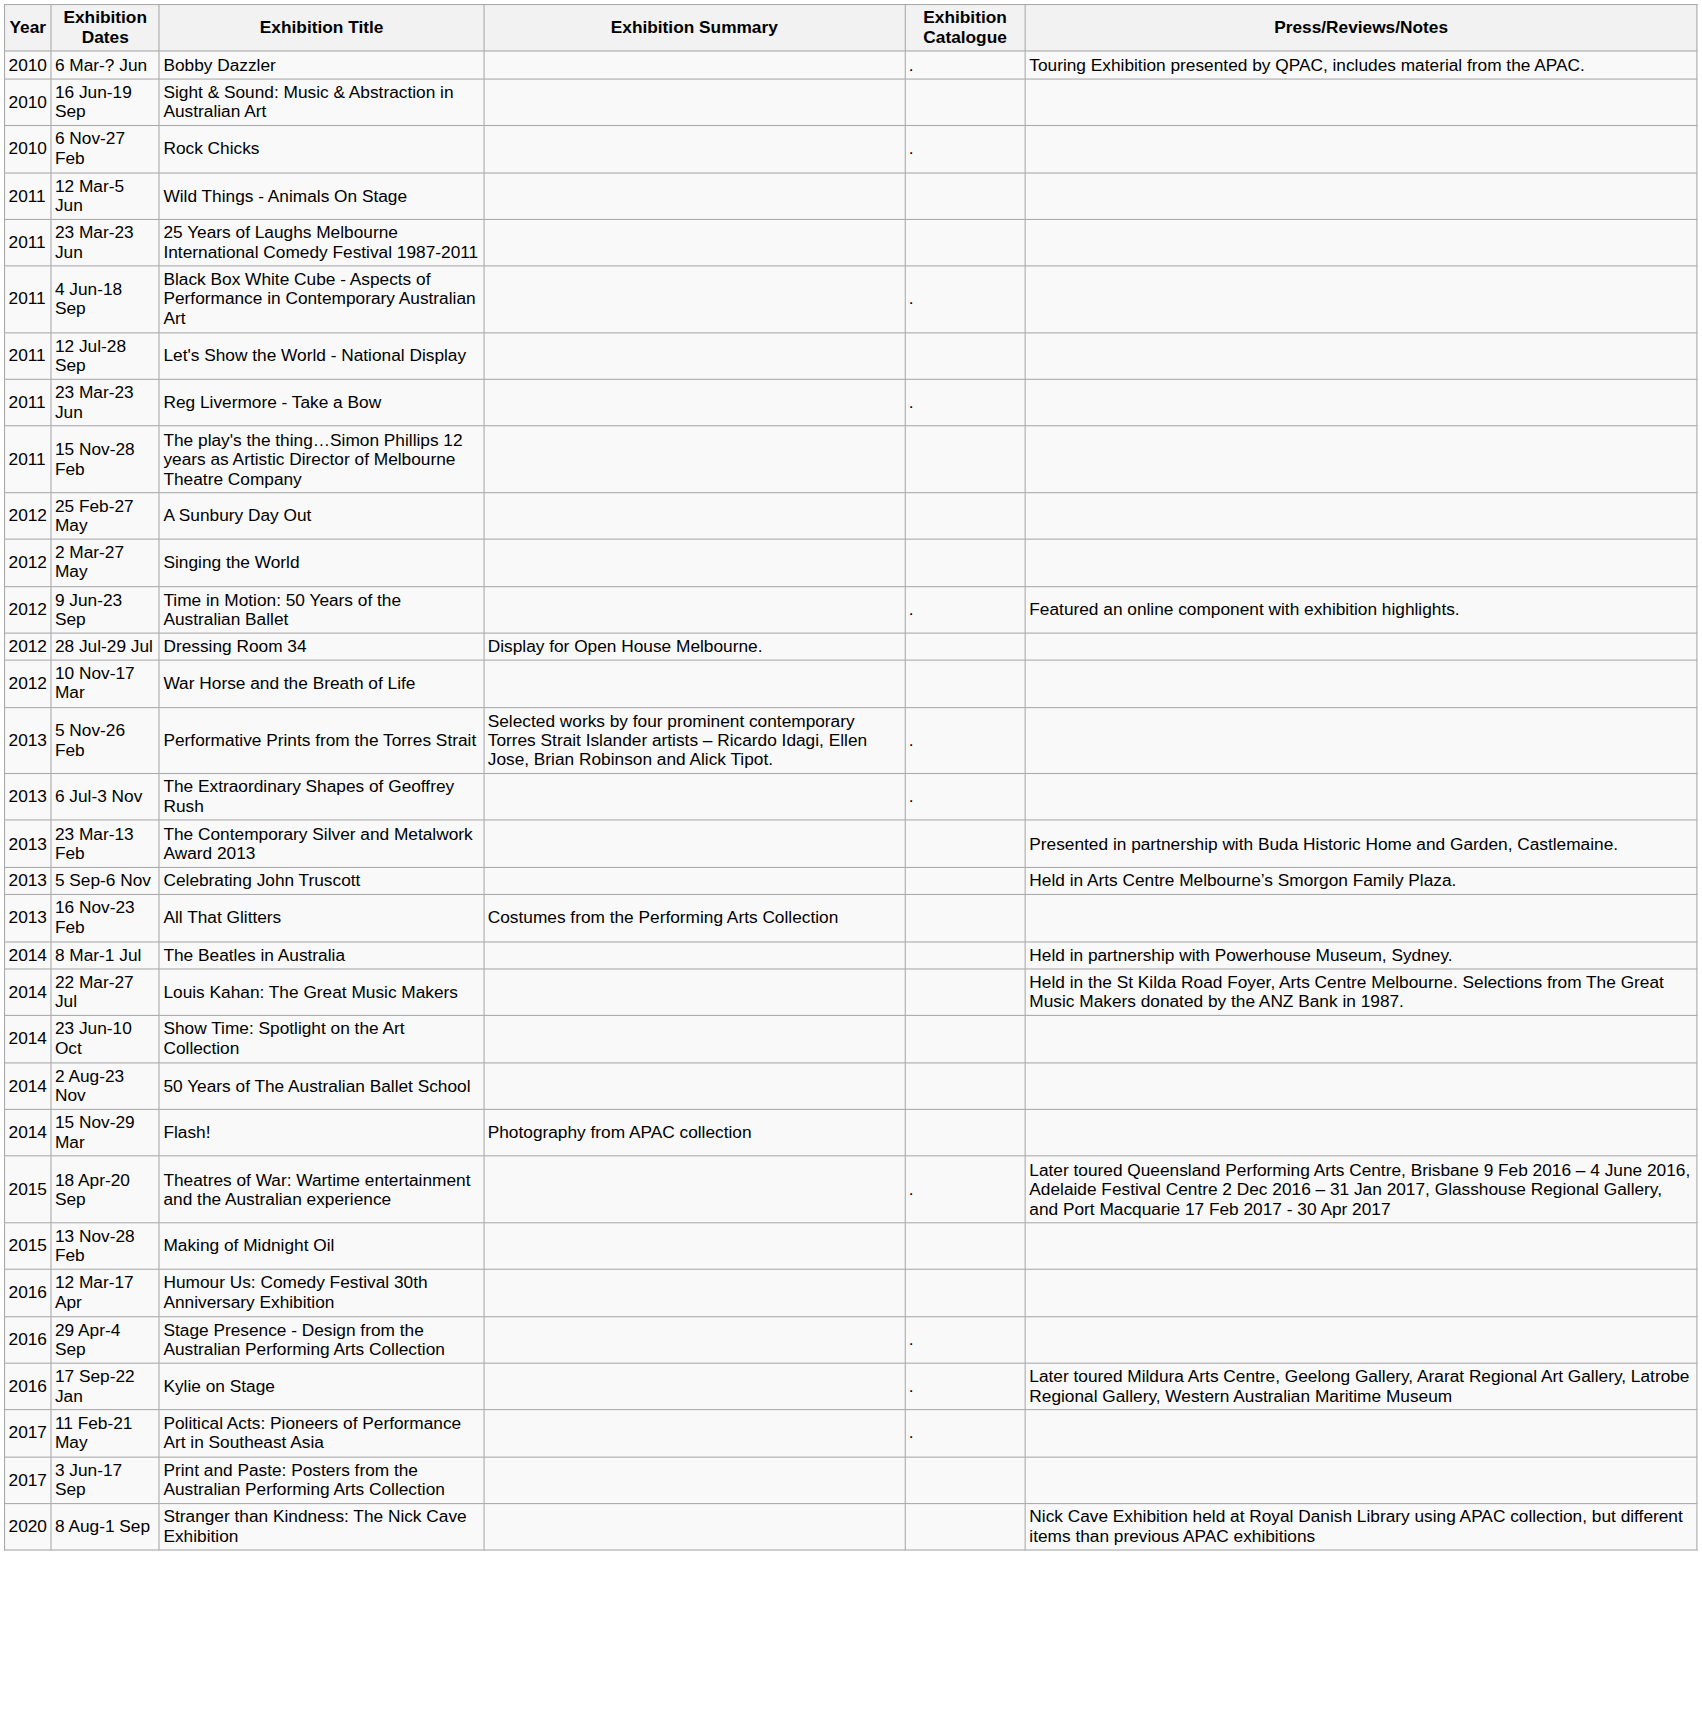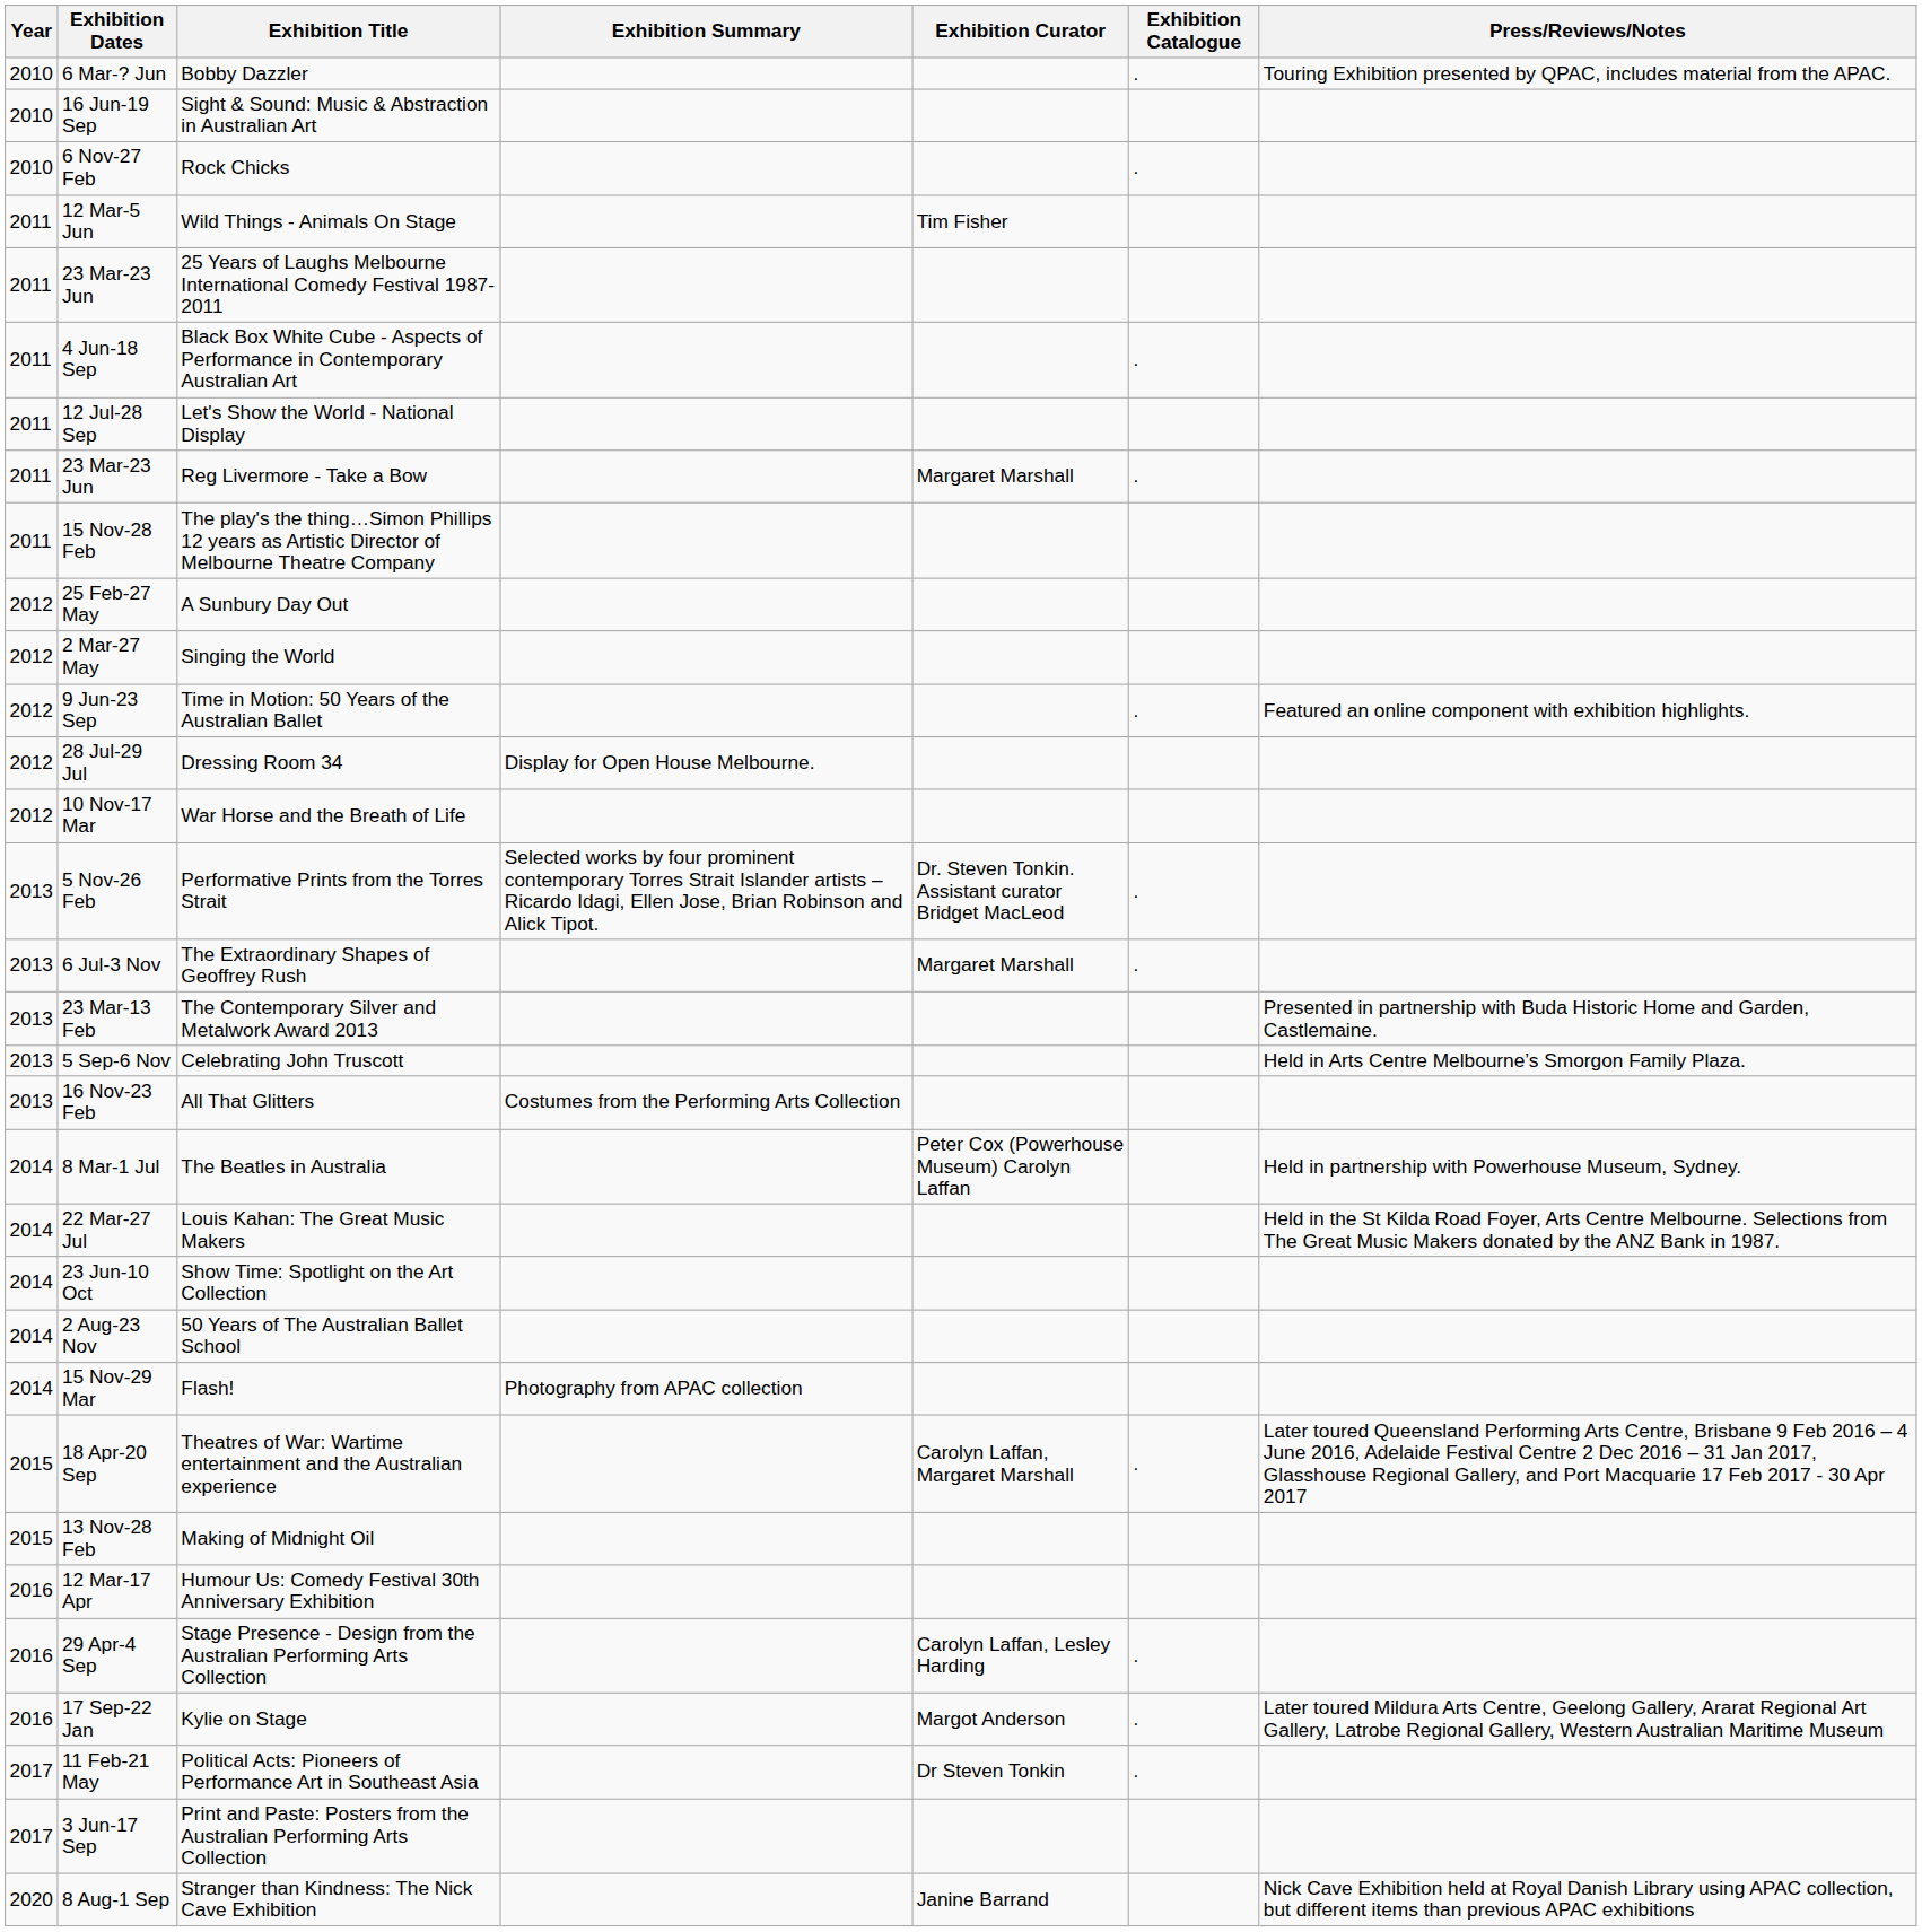 <table class="wikitable">
 <tr>
 <th>Year</th>
 <th>Exhibition Dates</th>
 <th>Exhibition Title</th>
 <th>Exhibition Summary</th>
+<th>Exhibition Curator</th>
 <th>Exhibition Catalogue</th>
 <th>Press/Reviews/Notes</th>
 </tr>
 <tr>
 <td>2010</td>
 <td>6 Mar-? Jun</td>
 <td>Bobby Dazzler</td>
+<td></td>
 <td></td>
 <td>.</td>
 <td>Touring Exhibition presented by QPAC, includes material from the APAC.</td>
 </tr>
 <tr>
 <td>2010</td>
 <td>16 Jun-19 Sep</td>
 <td>Sight & Sound: Music & Abstraction in Australian Art</td>
 <td></td>
 <td></td>
 <td></td>
+<td></td>
 </tr>
 <tr>
 <td>2010</td>
 <td>6 Nov-27 Feb</td>
 <td>Rock Chicks</td>
+<td></td>
 <td></td>
 <td>.</td>
 <td></td>
 </tr>
 <tr>
 <td>2011</td>
 <td>12 Mar-5 Jun</td>
 <td>Wild Things - Animals On Stage</td>
 <td></td>
+<td>Tim Fisher</td>
 <td></td>
 <td></td>
 </tr>
 <tr>
 <td>2011</td>
 <td>23 Mar-23 Jun</td>
 <td>25 Years of Laughs Melbourne International Comedy Festival 1987-2011</td>
 <td></td>
 <td></td>
 <td></td>
+<td></td>
 </tr>
 <tr>
 <td>2011</td>
 <td>4 Jun-18 Sep</td>
 <td>Black Box White Cube - Aspects of Performance in Contemporary Australian Art</td>
+<td></td>
 <td></td>
 <td>.</td>
 <td></td>
 </tr>
 <tr>
 <td>2011</td>
 <td>12 Jul-28 Sep</td>
 <td>Let's Show the World - National Display</td>
 <td></td>
 <td></td>
 <td></td>
+<td></td>
 </tr>
 <tr>
 <td>2011</td>
 <td>23 Mar-23 Jun</td>
 <td>Reg Livermore - Take a Bow</td>
 <td></td>
+<td>Margaret Marshall</td>
 <td>.</td>
 <td></td>
 </tr>
 <tr>
 <td>2011</td>
 <td>15 Nov-28 Feb</td>
 <td>The play's the thing…Simon Phillips 12 years as Artistic Director of Melbourne Theatre Company</td>
+<td></td>
 <td></td>
 <td></td>
 <td></td>
 </tr>
 <tr>
 <td>2012</td>
 <td>25 Feb-27 May</td>
 <td>A Sunbury Day Out</td>
 <td></td>
 <td></td>
 <td></td>
+<td></td>
 </tr>
 <tr>
 <td>2012</td>
 <td>2 Mar-27 May</td>
 <td>Singing the World</td>
 <td></td>
 <td></td>
 <td></td>
+<td></td>
 </tr>
 <tr>
 <td>2012</td>
 <td>9 Jun-23 Sep</td>
 <td>Time in Motion: 50 Years of the Australian Ballet</td>
+<td></td>
 <td></td>
 <td>.</td>
 <td>Featured an online component with exhibition highlights.</td>
 </tr>
 <tr>
 <td>2012</td>
 <td>28 Jul-29 Jul</td>
 <td>Dressing Room 34</td>
 <td>Display for Open House Melbourne.</td>
 <td></td>
 <td></td>
+<td></td>
 </tr>
 <tr>
 <td>2012</td>
 <td>10 Nov-17 Mar</td>
 <td>War Horse and the Breath of Life</td>
+<td></td>
 <td></td>
 <td></td>
 <td></td>
 </tr>
 <tr>
 <td>2013</td>
 <td>5 Nov-26 Feb</td>
 <td>Performative Prints from the Torres Strait</td>
 <td>Selected works by four prominent contemporary Torres Strait Islander artists – Ricardo Idagi, Ellen Jose, Brian Robinson and Alick Tipot.</td>
+<td>Dr. Steven Tonkin. Assistant curator Bridget MacLeod</td>
 <td>.</td>
 <td></td>
 </tr>
 <tr>
 <td>2013</td>
 <td>6 Jul-3 Nov</td>
 <td>The Extraordinary Shapes of Geoffrey Rush</td>
 <td></td>
+<td>Margaret Marshall</td>
 <td>.</td>
 <td></td>
 </tr>
 <tr>
 <td>2013</td>
 <td>23 Mar-13 Feb</td>
 <td>The Contemporary Silver and Metalwork Award 2013</td>
 <td></td>
 <td></td>
+<td></td>
 <td>Presented in partnership with Buda Historic Home and Garden, Castlemaine.</td>
 </tr>
 <tr>
 <td>2013</td>
 <td>5 Sep-6 Nov</td>
 <td>Celebrating John Truscott</td>
+<td></td>
 <td></td>
 <td></td>
 <td>Held in Arts Centre Melbourne’s Smorgon Family Plaza.</td>
 </tr>
 <tr>
 <td>2013</td>
 <td>16 Nov-23 Feb</td>
 <td>All That Glitters</td>
 <td>Costumes from the Performing Arts Collection</td>
 <td></td>
 <td></td>
+<td></td>
 </tr>
 <tr>
 <td>2014</td>
 <td>8 Mar-1 Jul</td>
 <td>The Beatles in Australia</td>
 <td></td>
+<td>Peter Cox (Powerhouse Museum) Carolyn Laffan</td>
 <td></td>
 <td>Held in partnership with Powerhouse Museum, Sydney.</td>
 </tr>
 <tr>
 <td>2014</td>
 <td>22 Mar-27 Jul</td>
 <td>Louis Kahan: The Great Music Makers</td>
+<td></td>
 <td></td>
 <td></td>
 <td>Held in the St Kilda Road Foyer, Arts Centre Melbourne. Selections from The Great Music Makers donated by the ANZ Bank in 1987.</td>
 </tr>
 <tr>
 <td>2014</td>
 <td>23 Jun-10 Oct</td>
 <td>Show Time: Spotlight on the Art Collection</td>
 <td></td>
 <td></td>
 <td></td>
+<td></td>
 </tr>
 <tr>
 <td>2014</td>
 <td>2 Aug-23 Nov</td>
 <td>50 Years of The Australian Ballet School</td>
+<td></td>
 <td></td>
 <td></td>
 <td></td>
 </tr>
 <tr>
 <td>2014</td>
 <td>15 Nov-29 Mar</td>
 <td>Flash!</td>
 <td>Photography from APAC collection</td>
 <td></td>
 <td></td>
+<td></td>
 </tr>
 <tr>
 <td>2015</td>
 <td>18 Apr-20 Sep</td>
 <td>Theatres of War: Wartime entertainment and the Australian experience</td>
 <td></td>
+<td>Carolyn Laffan, Margaret Marshall</td>
 <td>.</td>
 <td>Later toured Queensland Performing Arts Centre, Brisbane 9 Feb 2016 – 4 June 2016, Adelaide Festival Centre 2 Dec 2016 – 31 Jan 2017, Glasshouse Regional Gallery, and Port Macquarie 17 Feb 2017 - 30 Apr 2017</td>
 </tr>
 <tr>
 <td>2015</td>
 <td>13 Nov-28 Feb</td>
 <td>Making of Midnight Oil</td>
+<td></td>
 <td></td>
 <td></td>
 <td></td>
 </tr>
 <tr>
 <td>2016</td>
 <td>12 Mar-17 Apr</td>
 <td>Humour Us: Comedy Festival 30th Anniversary Exhibition</td>
 <td></td>
 <td></td>
 <td></td>
+<td></td>
 </tr>
 <tr>
 <td>2016</td>
 <td>29 Apr-4 Sep</td>
 <td>Stage Presence - Design from the Australian Performing Arts Collection</td>
 <td></td>
+<td>Carolyn Laffan, Lesley Harding</td>
 <td>.</td>
 <td></td>
 </tr>
 <tr>
 <td>2016</td>
 <td>17 Sep-22 Jan</td>
 <td>Kylie on Stage</td>
 <td></td>
+<td>Margot Anderson</td>
 <td>.</td>
 <td>Later toured Mildura Arts Centre, Geelong Gallery, Ararat Regional Art Gallery, Latrobe Regional Gallery, Western Australian Maritime Museum</td>
 </tr>
 <tr>
 <td>2017</td>
 <td>11 Feb-21 May</td>
 <td>Political Acts: Pioneers of Performance Art in Southeast Asia</td>
 <td></td>
+<td>Dr Steven Tonkin</td>
 <td>.</td>
 <td></td>
 </tr>
 <tr>
 <td>2017</td>
 <td>3 Jun-17 Sep</td>
 <td>Print and Paste: Posters from the Australian Performing Arts Collection</td>
 <td></td>
 <td></td>
 <td></td>
+<td></td>
 </tr>
 <tr>
 <td>2020</td>
 <td>8 Aug-1 Sep</td>
 <td>Stranger than Kindness: The Nick Cave Exhibition</td>
 <td></td>
+<td>Janine Barrand</td>
 <td></td>
 <td>Nick Cave Exhibition held at Royal Danish Library using APAC collection, but different items than previous APAC exhibitions</td>
 </tr>
 </table>
